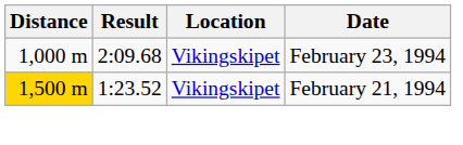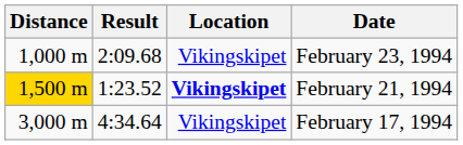 <table class="wikitable">
 <tr>
 <th>Distance</th>
 <th>Result</th>
 <th>Location</th>
 <th>Date</th>
 </tr>
 <tr align="right">
 <td>1,000 m</td>
 <td>2:09.68</td>
 <td align=right><a href='#'>Vikingskipet</a></td>
 <td>February 23, 1994</td>
 </tr>
 <tr align="right">
 <td style="background: gold;">1,500 m</td>
 <td>1:23.52</td>
-<td align=right><a href='#'>Vikingskipet</a></td>
+<td align=right><strong><a href='#'>Vikingskipet</a></strong></td>
 <td>February 21, 1994</td>
 </tr>
+<tr align="right">
+<td>3,000 m</td>
+<td>4:34.64</td>
+<td align=right><a href='#'>Vikingskipet</a></td>
+<td>February 17, 1994</td>
+</tr>
 </table>
